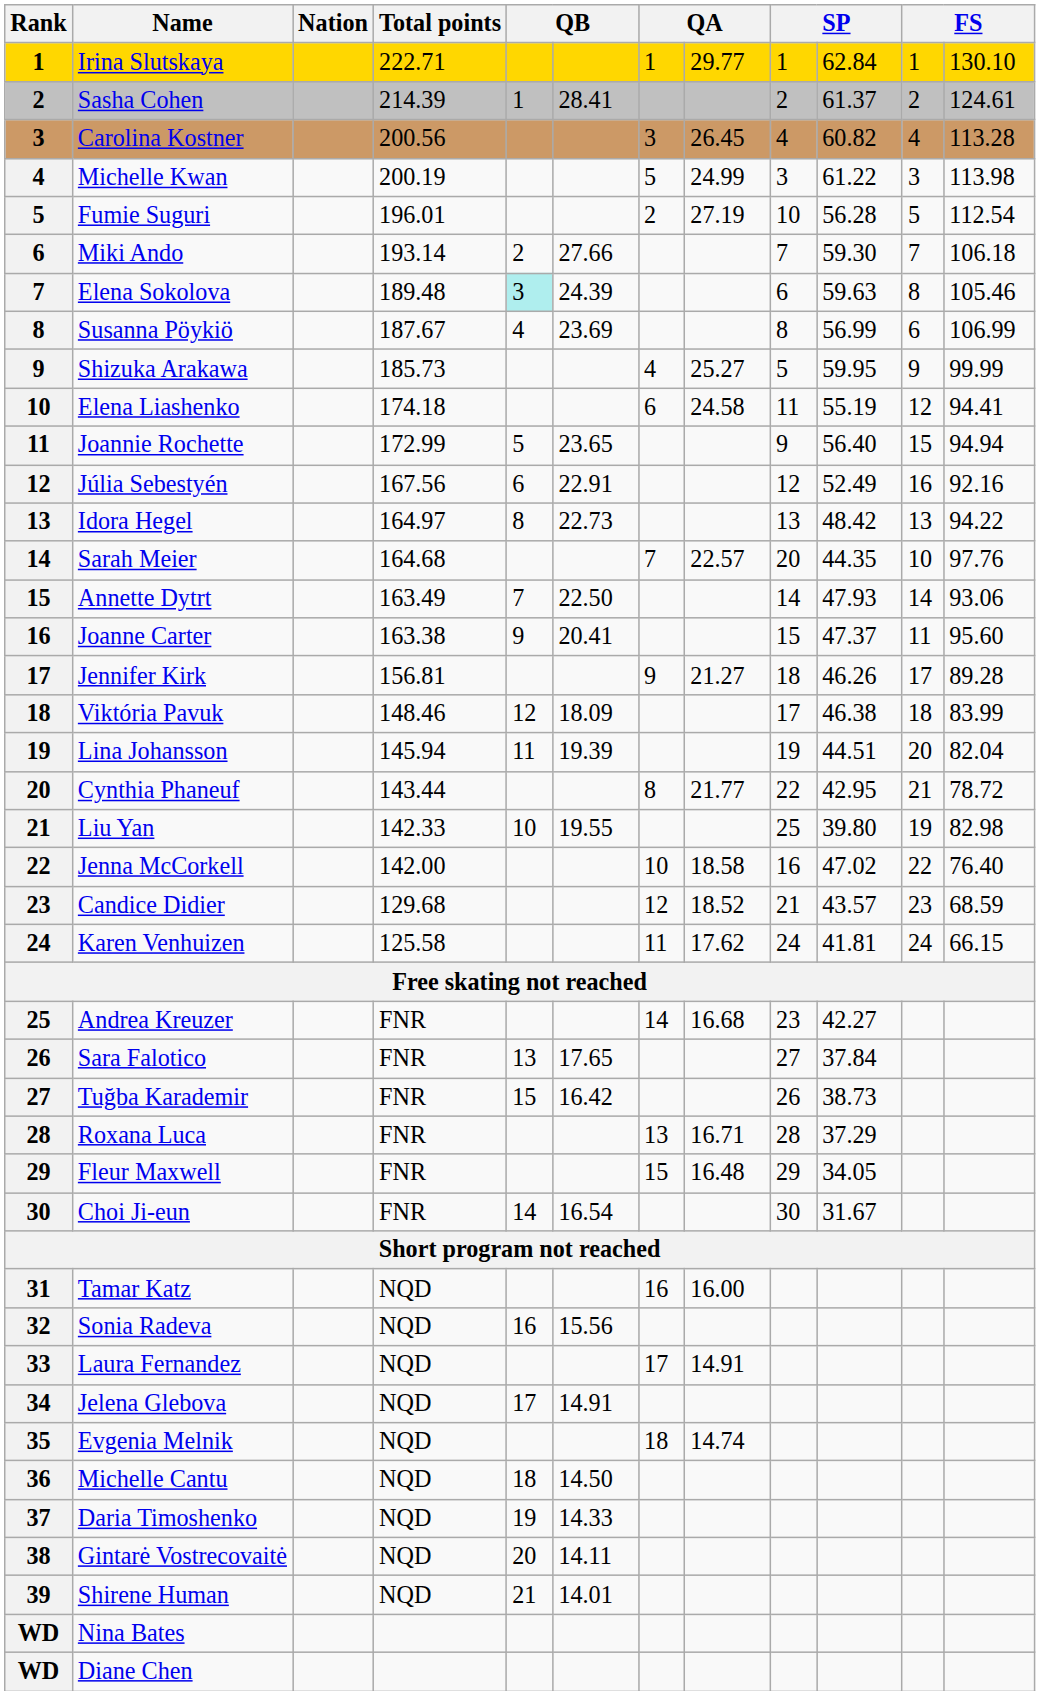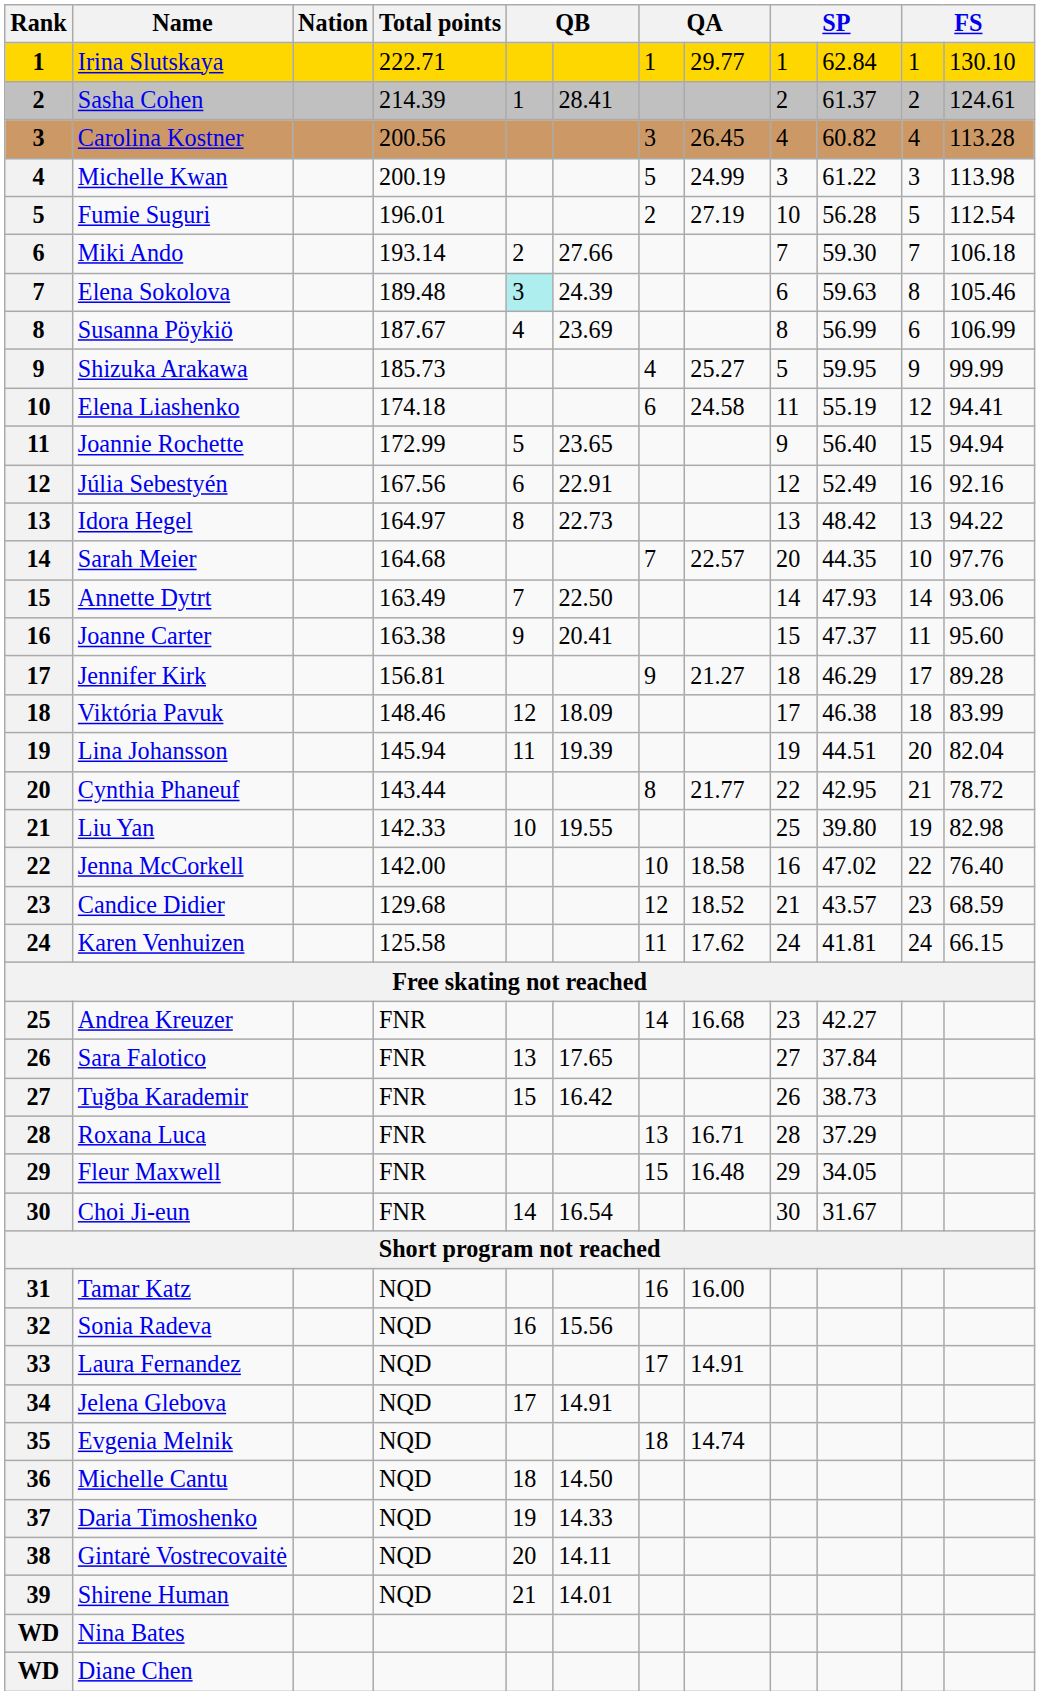 <table class="wikitable">
 <tr>
 <th>Rank</th>
 <th>Name</th>
 <th>Nation</th>
 <th>Total points</th>
 <th colspan="2" width="80px">QB</th>
 <th colspan="2" width="80px">QA</th>
 <th colspan="2" width="80px"><a href='#'>SP</a></th>
 <th colspan="2" width="80px"><a href='#'>FS</a></th>
 </tr>
 <tr bgcolor=gold>
 <td align=center><strong>1</strong></td>
 <td><a href='#'>Irina Slutskaya</a></td>
 <td></td>
 <td>222.71</td>
 <td></td>
 <td></td>
 <td>1</td>
 <td>29.77</td>
 <td>1</td>
 <td>62.84</td>
 <td>1</td>
 <td>130.10</td>
 </tr>
 <tr bgcolor=silver>
 <td align=center><strong>2</strong></td>
 <td><a href='#'>Sasha Cohen</a></td>
 <td></td>
 <td>214.39</td>
 <td>1</td>
 <td>28.41</td>
 <td></td>
 <td></td>
 <td>2</td>
 <td>61.37</td>
 <td>2</td>
 <td>124.61</td>
 </tr>
 <tr bgcolor=cc9966>
 <td align=center><strong>3</strong></td>
 <td><a href='#'>Carolina Kostner</a></td>
 <td></td>
 <td>200.56</td>
 <td></td>
 <td></td>
 <td>3</td>
 <td>26.45</td>
 <td>4</td>
 <td>60.82</td>
 <td>4</td>
 <td>113.28</td>
 </tr>
 <tr>
 <th>4</th>
 <td><a href='#'>Michelle Kwan</a></td>
 <td></td>
 <td>200.19</td>
 <td></td>
 <td></td>
 <td>5</td>
 <td>24.99</td>
 <td>3</td>
 <td>61.22</td>
 <td>3</td>
 <td>113.98</td>
 </tr>
 <tr>
 <th>5</th>
 <td><a href='#'>Fumie Suguri</a></td>
 <td></td>
 <td>196.01</td>
 <td></td>
 <td></td>
 <td>2</td>
 <td>27.19</td>
 <td>10</td>
 <td>56.28</td>
 <td>5</td>
 <td>112.54</td>
 </tr>
 <tr>
 <th>6</th>
 <td><a href='#'>Miki Ando</a></td>
 <td></td>
 <td>193.14</td>
 <td>2</td>
 <td>27.66</td>
 <td></td>
 <td></td>
 <td>7</td>
 <td>59.30</td>
 <td>7</td>
 <td>106.18</td>
 </tr>
 <tr>
 <th>7</th>
 <td><a href='#'>Elena Sokolova</a></td>
 <td></td>
 <td>189.48</td>
 <td style="background: paleturquoise;">3</td>
 <td>24.39</td>
 <td></td>
 <td></td>
 <td>6</td>
 <td>59.63</td>
 <td>8</td>
 <td>105.46</td>
 </tr>
 <tr>
 <th>8</th>
 <td><a href='#'>Susanna Pöykiö</a></td>
 <td></td>
 <td>187.67</td>
 <td>4</td>
 <td>23.69</td>
 <td></td>
 <td></td>
 <td>8</td>
 <td>56.99</td>
 <td>6</td>
 <td>106.99</td>
 </tr>
 <tr>
 <th>9</th>
 <td><a href='#'>Shizuka Arakawa</a></td>
 <td></td>
 <td>185.73</td>
 <td></td>
 <td></td>
 <td>4</td>
 <td>25.27</td>
 <td>5</td>
 <td>59.95</td>
 <td>9</td>
 <td>99.99</td>
 </tr>
 <tr>
 <th>10</th>
 <td><a href='#'>Elena Liashenko</a></td>
 <td></td>
 <td>174.18</td>
 <td></td>
 <td></td>
 <td>6</td>
 <td>24.58</td>
 <td>11</td>
 <td>55.19</td>
 <td>12</td>
 <td>94.41</td>
 </tr>
 <tr>
 <th>11</th>
 <td><a href='#'>Joannie Rochette</a></td>
 <td></td>
 <td>172.99</td>
 <td>5</td>
 <td>23.65</td>
 <td></td>
 <td></td>
 <td>9</td>
 <td>56.40</td>
 <td>15</td>
 <td>94.94</td>
 </tr>
 <tr>
 <th>12</th>
 <td><a href='#'>Júlia Sebestyén</a></td>
 <td></td>
 <td>167.56</td>
 <td>6</td>
 <td>22.91</td>
 <td></td>
 <td></td>
 <td>12</td>
 <td>52.49</td>
 <td>16</td>
 <td>92.16</td>
 </tr>
 <tr>
 <th>13</th>
 <td><a href='#'>Idora Hegel</a></td>
 <td></td>
 <td>164.97</td>
 <td>8</td>
 <td>22.73</td>
 <td></td>
 <td></td>
 <td>13</td>
 <td>48.42</td>
 <td>13</td>
 <td>94.22</td>
 </tr>
 <tr>
 <th>14</th>
 <td><a href='#'>Sarah Meier</a></td>
 <td></td>
 <td>164.68</td>
 <td></td>
 <td></td>
 <td>7</td>
 <td>22.57</td>
 <td>20</td>
 <td>44.35</td>
 <td>10</td>
 <td>97.76</td>
 </tr>
 <tr>
 <th>15</th>
 <td><a href='#'>Annette Dytrt</a></td>
 <td></td>
 <td>163.49</td>
 <td>7</td>
 <td>22.50</td>
 <td></td>
 <td></td>
 <td>14</td>
 <td>47.93</td>
 <td>14</td>
 <td>93.06</td>
 </tr>
 <tr>
 <th>16</th>
 <td><a href='#'>Joanne Carter</a></td>
 <td></td>
 <td>163.38</td>
 <td>9</td>
 <td>20.41</td>
 <td></td>
 <td></td>
 <td>15</td>
 <td>47.37</td>
 <td>11</td>
 <td>95.60</td>
 </tr>
 <tr>
 <th>17</th>
 <td><a href='#'>Jennifer Kirk</a></td>
 <td></td>
 <td>156.81</td>
 <td></td>
 <td></td>
 <td>9</td>
 <td>21.27</td>
 <td>18</td>
-<td>46.26</td>
+<td>46.29</td>
 <td>17</td>
 <td>89.28</td>
 </tr>
 <tr>
 <th>18</th>
 <td><a href='#'>Viktória Pavuk</a></td>
 <td></td>
 <td>148.46</td>
 <td>12</td>
 <td>18.09</td>
 <td></td>
 <td></td>
 <td>17</td>
 <td>46.38</td>
 <td>18</td>
 <td>83.99</td>
 </tr>
 <tr>
 <th>19</th>
 <td><a href='#'>Lina Johansson</a></td>
 <td></td>
 <td>145.94</td>
 <td>11</td>
 <td>19.39</td>
 <td></td>
 <td></td>
 <td>19</td>
 <td>44.51</td>
 <td>20</td>
 <td>82.04</td>
 </tr>
 <tr>
 <th>20</th>
 <td><a href='#'>Cynthia Phaneuf</a></td>
 <td></td>
 <td>143.44</td>
 <td></td>
 <td></td>
 <td>8</td>
 <td>21.77</td>
 <td>22</td>
 <td>42.95</td>
 <td>21</td>
 <td>78.72</td>
 </tr>
 <tr>
 <th>21</th>
 <td><a href='#'>Liu Yan</a></td>
 <td></td>
 <td>142.33</td>
 <td>10</td>
 <td>19.55</td>
 <td></td>
 <td></td>
 <td>25</td>
 <td>39.80</td>
 <td>19</td>
 <td>82.98</td>
 </tr>
 <tr>
 <th>22</th>
 <td><a href='#'>Jenna McCorkell</a></td>
 <td></td>
 <td>142.00</td>
 <td></td>
 <td></td>
 <td>10</td>
 <td>18.58</td>
 <td>16</td>
 <td>47.02</td>
 <td>22</td>
 <td>76.40</td>
 </tr>
 <tr>
 <th>23</th>
 <td><a href='#'>Candice Didier</a></td>
 <td></td>
 <td>129.68</td>
 <td></td>
 <td></td>
 <td>12</td>
 <td>18.52</td>
 <td>21</td>
 <td>43.57</td>
 <td>23</td>
 <td>68.59</td>
 </tr>
 <tr>
 <th>24</th>
 <td><a href='#'>Karen Venhuizen</a></td>
 <td></td>
 <td>125.58</td>
 <td></td>
 <td></td>
 <td>11</td>
 <td>17.62</td>
 <td>24</td>
 <td>41.81</td>
 <td>24</td>
 <td>66.15</td>
 </tr>
 <tr>
 <th colspan=12>Free skating not reached</th>
 </tr>
 <tr>
 <th>25</th>
 <td><a href='#'>Andrea Kreuzer</a></td>
 <td></td>
 <td>FNR</td>
 <td></td>
 <td></td>
 <td>14</td>
 <td>16.68</td>
 <td>23</td>
 <td>42.27</td>
 <td></td>
 <td></td>
 </tr>
 <tr>
 <th>26</th>
 <td><a href='#'>Sara Falotico</a></td>
 <td></td>
 <td>FNR</td>
 <td>13</td>
 <td>17.65</td>
 <td></td>
 <td></td>
 <td>27</td>
 <td>37.84</td>
 <td></td>
 <td></td>
 </tr>
 <tr>
 <th>27</th>
 <td><a href='#'>Tuğba Karademir</a></td>
 <td></td>
 <td>FNR</td>
 <td>15</td>
 <td>16.42</td>
 <td></td>
 <td></td>
 <td>26</td>
 <td>38.73</td>
 <td></td>
 <td></td>
 </tr>
 <tr>
 <th>28</th>
 <td><a href='#'>Roxana Luca</a></td>
 <td></td>
 <td>FNR</td>
 <td></td>
 <td></td>
 <td>13</td>
 <td>16.71</td>
 <td>28</td>
 <td>37.29</td>
 <td></td>
 <td></td>
 </tr>
 <tr>
 <th>29</th>
 <td><a href='#'>Fleur Maxwell</a></td>
 <td></td>
 <td>FNR</td>
 <td></td>
 <td></td>
 <td>15</td>
 <td>16.48</td>
 <td>29</td>
 <td>34.05</td>
 <td></td>
 <td></td>
 </tr>
 <tr>
 <th>30</th>
 <td><a href='#'>Choi Ji-eun</a></td>
 <td></td>
 <td>FNR</td>
 <td>14</td>
 <td>16.54</td>
 <td></td>
 <td></td>
 <td>30</td>
 <td>31.67</td>
 <td></td>
 <td></td>
 </tr>
 <tr>
 <th colspan=12>Short program not reached</th>
 </tr>
 <tr>
 <th>31</th>
 <td><a href='#'>Tamar Katz</a></td>
 <td></td>
 <td>NQD</td>
 <td></td>
 <td></td>
 <td>16</td>
 <td>16.00</td>
 <td></td>
 <td></td>
 <td></td>
 <td></td>
 </tr>
 <tr>
 <th>32</th>
 <td><a href='#'>Sonia Radeva</a></td>
 <td></td>
 <td>NQD</td>
 <td>16</td>
 <td>15.56</td>
 <td></td>
 <td></td>
 <td></td>
 <td></td>
 <td></td>
 <td></td>
 </tr>
 <tr>
 <th>33</th>
 <td><a href='#'>Laura Fernandez</a></td>
 <td></td>
 <td>NQD</td>
 <td></td>
 <td></td>
 <td>17</td>
 <td>14.91</td>
 <td></td>
 <td></td>
 <td></td>
 <td></td>
 </tr>
 <tr>
 <th>34</th>
 <td><a href='#'>Jelena Glebova</a></td>
 <td></td>
 <td>NQD</td>
 <td>17</td>
 <td>14.91</td>
 <td></td>
 <td></td>
 <td></td>
 <td></td>
 <td></td>
 <td></td>
 </tr>
 <tr>
 <th>35</th>
 <td><a href='#'>Evgenia Melnik</a></td>
 <td></td>
 <td>NQD</td>
 <td></td>
 <td></td>
 <td>18</td>
 <td>14.74</td>
 <td></td>
 <td></td>
 <td></td>
 <td></td>
 </tr>
 <tr>
 <th>36</th>
 <td><a href='#'>Michelle Cantu</a></td>
 <td></td>
 <td>NQD</td>
 <td>18</td>
 <td>14.50</td>
 <td></td>
 <td></td>
 <td></td>
 <td></td>
 <td></td>
 <td></td>
 </tr>
 <tr>
 <th>37</th>
 <td><a href='#'>Daria Timoshenko</a></td>
 <td></td>
 <td>NQD</td>
 <td>19</td>
 <td>14.33</td>
 <td></td>
 <td></td>
 <td></td>
 <td></td>
 <td></td>
 <td></td>
 </tr>
 <tr>
 <th>38</th>
 <td><a href='#'>Gintarė Vostrecovaitė</a></td>
 <td></td>
 <td>NQD</td>
 <td>20</td>
 <td>14.11</td>
 <td></td>
 <td></td>
 <td></td>
 <td></td>
 <td></td>
 <td></td>
 </tr>
 <tr>
 <th>39</th>
 <td><a href='#'>Shirene Human</a></td>
 <td></td>
 <td>NQD</td>
 <td>21</td>
 <td>14.01</td>
 <td></td>
 <td></td>
 <td></td>
 <td></td>
 <td></td>
 <td></td>
 </tr>
 <tr>
 <th>WD</th>
 <td><a href='#'>Nina Bates</a></td>
 <td></td>
 <td></td>
 <td></td>
 <td></td>
 <td></td>
 <td></td>
 <td></td>
 <td></td>
 <td></td>
 <td></td>
 </tr>
 <tr>
 <th>WD</th>
 <td><a href='#'>Diane Chen</a></td>
 <td></td>
 <td></td>
 <td></td>
 <td></td>
 <td></td>
 <td></td>
 <td></td>
 <td></td>
 <td></td>
 <td></td>
 </tr>
 </table>
